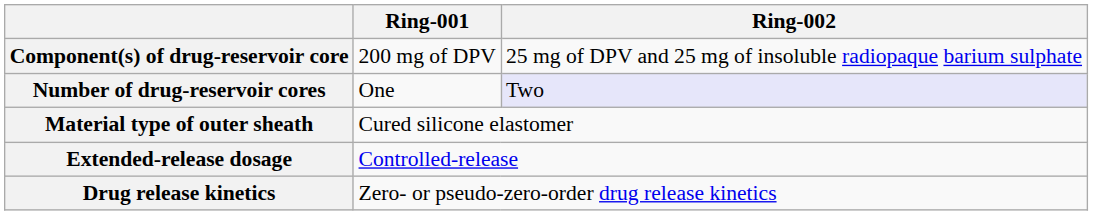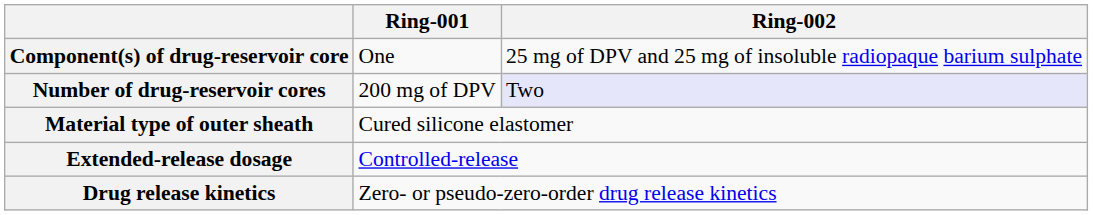 <table class="wikitable">
 <tr>
 <th></th>
 <th><strong>Ring-001</strong></th>
 <th><strong>Ring-002</strong></th>
 </tr>
 <tr>
 <th>Component(s) of drug-reservoir core</th>
-<td>200 mg of DPV</td>
+<td>One</td>
 <td>25 mg of DPV and 25 mg of insoluble <a href='#'>radiopaque</a> <a href='#'>barium sulphate</a></td>
 </tr>
 <tr>
 <th>Number of drug-reservoir cores</th>
-<td>One</td>
+<td>200 mg of DPV</td>
 <td style="background: lavender;">Two</td>
 </tr>
 <tr>
 <th>Material type of outer sheath</th>
 <td colspan="2">Cured silicone elastomer</td>
 </tr>
 <tr>
 <th>Extended-release dosage</th>
 <td colspan="2"><a href='#'>Controlled-release</a></td>
 </tr>
 <tr>
 <th>Drug release kinetics</th>
 <td colspan="2">Zero- or pseudo-zero-order <a href='#'>drug release kinetics</a></td>
 </tr>
 </table>
